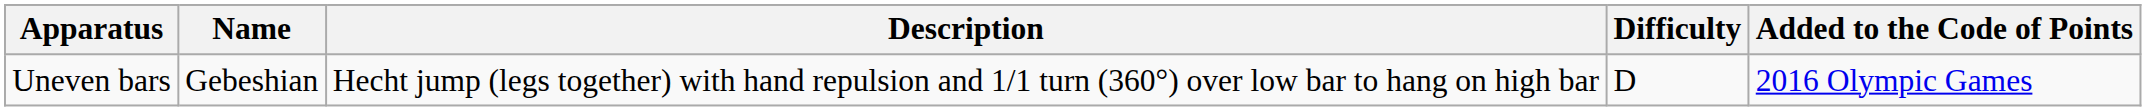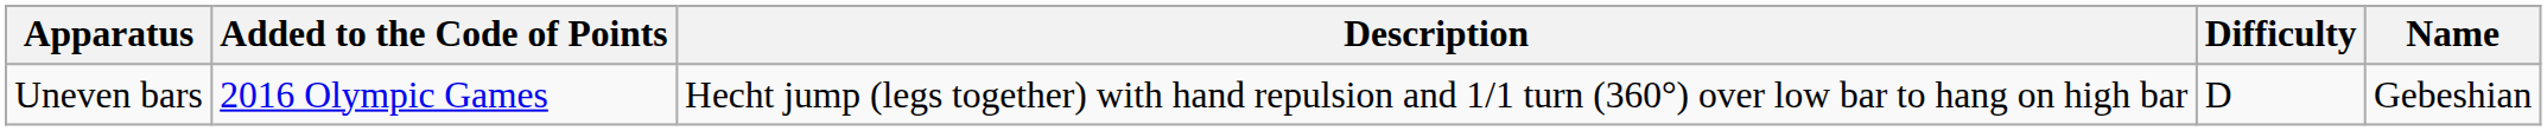 <table class="wikitable">
 <tr>
 <th>Apparatus</th>
-<th>Name</th>
+<th>Added to the Code of Points</th>
 <th>Description</th>
 <th>Difficulty</th>
-<th>Added to the Code of Points</th>
+<th>Name</th>
 </tr>
 <tr>
 <td>Uneven bars</td>
-<td>Gebeshian</td>
+<td><a href='#'>2016 Olympic Games</a></td>
 <td>Hecht jump (legs together) with hand repulsion and 1/1 turn (360°) over low bar to hang on high bar</td>
 <td>D</td>
-<td><a href='#'>2016 Olympic Games</a></td>
+<td>Gebeshian</td>
 </tr>
 </table>
